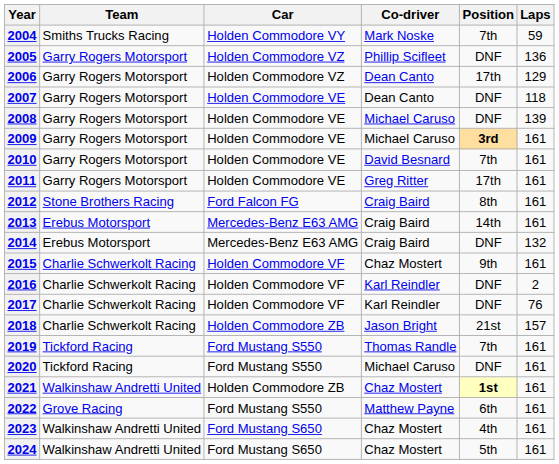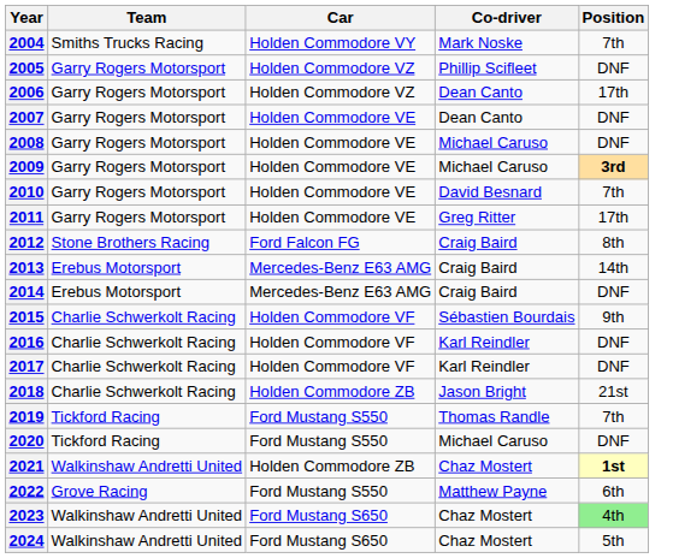 <table class="wikitable" style="font-size: 95%;">
 <tr>
 <th>Year</th>
 <th>Team</th>
 <th>Car</th>
 <th>Co-driver</th>
 <th>Position</th>
-<th>Laps</th>
 </tr>
 <tr>
 <th><a href='#'>2004</a></th>
 <td>Smiths Trucks Racing</td>
 <td><a href='#'>Holden Commodore VY</a></td>
 <td> <a href='#'>Mark Noske</a></td>
 <td align="center">7th</td>
-<td align="center">59</td>
 </tr>
 <tr>
 <th><a href='#'>2005</a></th>
 <td><a href='#'>Garry Rogers Motorsport</a></td>
 <td><a href='#'>Holden Commodore VZ</a></td>
 <td> <a href='#'>Phillip Scifleet</a></td>
 <td align="center">DNF</td>
-<td align="center">136</td>
 </tr>
 <tr>
 <th><a href='#'>2006</a></th>
 <td>Garry Rogers Motorsport</td>
 <td>Holden Commodore VZ</td>
 <td> <a href='#'>Dean Canto</a></td>
 <td align="center">17th</td>
-<td align="center">129</td>
 </tr>
 <tr>
 <th><a href='#'>2007</a></th>
 <td>Garry Rogers Motorsport</td>
 <td><a href='#'>Holden Commodore VE</a></td>
 <td> Dean Canto</td>
 <td align="center">DNF</td>
-<td align="center">118</td>
 </tr>
 <tr>
 <th><a href='#'>2008</a></th>
 <td>Garry Rogers Motorsport</td>
 <td>Holden Commodore VE</td>
 <td> <a href='#'>Michael Caruso</a></td>
 <td align="center">DNF</td>
-<td align="center">139</td>
 </tr>
 <tr>
 <th><a href='#'>2009</a></th>
 <td>Garry Rogers Motorsport</td>
 <td>Holden Commodore VE</td>
 <td> Michael Caruso</td>
 <td align="center" style="background:#FFDF9F;"><strong>3rd</strong></td>
-<td align="center">161</td>
 </tr>
 <tr>
 <th><a href='#'>2010</a></th>
 <td>Garry Rogers Motorsport</td>
 <td>Holden Commodore VE</td>
 <td> <a href='#'>David Besnard</a></td>
 <td align="center">7th</td>
-<td align="center">161</td>
 </tr>
 <tr>
 <th><a href='#'>2011</a></th>
 <td>Garry Rogers Motorsport</td>
 <td>Holden Commodore VE</td>
 <td> <a href='#'>Greg Ritter</a></td>
 <td align="center">17th</td>
-<td align="center">161</td>
 </tr>
 <tr>
 <th><a href='#'>2012</a></th>
 <td><a href='#'>Stone Brothers Racing</a></td>
 <td><a href='#'>Ford Falcon FG</a></td>
 <td> <a href='#'>Craig Baird</a></td>
 <td align="center">8th</td>
-<td align="center">161</td>
 </tr>
 <tr>
 <th><a href='#'>2013</a></th>
 <td><a href='#'>Erebus Motorsport</a></td>
 <td><a href='#'>Mercedes-Benz E63 AMG</a></td>
 <td> Craig Baird</td>
 <td align="center">14th</td>
-<td align="center">161</td>
 </tr>
 <tr>
 <th><a href='#'>2014</a></th>
 <td>Erebus Motorsport</td>
 <td>Mercedes-Benz E63 AMG</td>
 <td> Craig Baird</td>
 <td align="center">DNF</td>
-<td align="center">132</td>
 </tr>
 <tr>
 <th><a href='#'>2015</a></th>
 <td><a href='#'>Charlie Schwerkolt Racing</a></td>
 <td><a href='#'>Holden Commodore VF</a></td>
-<td> Chaz Mostert</td>
+<td> <a href='#'>Sébastien Bourdais</a></td>
 <td align="center">9th</td>
-<td align="center">161</td>
 </tr>
 <tr>
 <th><a href='#'>2016</a></th>
 <td>Charlie Schwerkolt Racing</td>
 <td>Holden Commodore VF</td>
 <td> <a href='#'>Karl Reindler</a></td>
 <td align="center">DNF</td>
-<td align="center">2</td>
 </tr>
 <tr>
 <th><a href='#'>2017</a></th>
 <td>Charlie Schwerkolt Racing</td>
 <td>Holden Commodore VF</td>
 <td> Karl Reindler</td>
 <td align="center">DNF</td>
-<td align="center">76</td>
 </tr>
 <tr>
 <th><a href='#'>2018</a></th>
 <td>Charlie Schwerkolt Racing</td>
 <td><a href='#'>Holden Commodore ZB</a></td>
 <td> <a href='#'>Jason Bright</a></td>
 <td align="center">21st</td>
-<td align="center">157</td>
 </tr>
 <tr>
 <th><a href='#'>2019</a></th>
 <td><a href='#'>Tickford Racing</a></td>
 <td><a href='#'>Ford Mustang S550</a></td>
 <td> <a href='#'>Thomas Randle</a></td>
 <td align="center">7th</td>
-<td align="center">161</td>
 </tr>
 <tr>
 <th><a href='#'>2020</a></th>
 <td>Tickford Racing</td>
 <td>Ford Mustang S550</td>
 <td> Michael Caruso</td>
 <td align="center">DNF</td>
-<td align="center">161</td>
 </tr>
 <tr>
 <th><a href='#'>2021</a></th>
 <td><a href='#'>Walkinshaw Andretti United</a></td>
 <td>Holden Commodore ZB</td>
 <td> <a href='#'>Chaz Mostert</a></td>
 <td align="center" style="background:#ffffbf;"><strong>1st</strong></td>
-<td align="center">161</td>
 </tr>
 <tr>
 <th><a href='#'>2022</a></th>
 <td><a href='#'>Grove Racing</a></td>
 <td>Ford Mustang S550</td>
 <td> <a href='#'>Matthew Payne</a></td>
 <td align="center">6th</td>
-<td align="center">161</td>
 </tr>
 <tr>
 <th><a href='#'>2023</a></th>
 <td>Walkinshaw Andretti United</td>
 <td><a href='#'>Ford Mustang S650</a></td>
 <td> Chaz Mostert</td>
-<td align="center">4th</td>
-<td align="center">161</td>
+<td align="center" style="background: lightgreen;">4th</td>
 </tr>
 <tr>
 <th><a href='#'>2024</a></th>
 <td>Walkinshaw Andretti United</td>
 <td>Ford Mustang S650</td>
 <td> Chaz Mostert</td>
 <td align="center">5th</td>
-<td align="center">161</td>
 </tr>
 </table>
